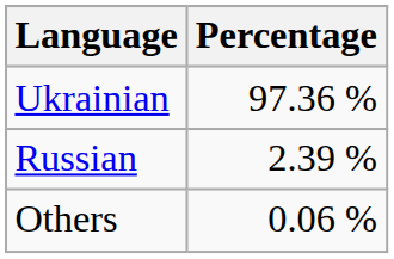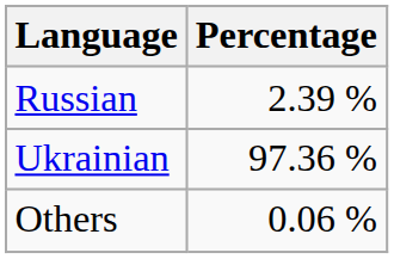 <table class="wikitable">
 <tr>
 <th>Language</th>
 <th>Percentage</th>
 </tr>
 <tr>
+<td><a href='#'>Russian</a></td>
+<td align="right">2.39 %</td>
+</tr>
+<tr>
 <td><a href='#'>Ukrainian</a></td>
 <td align="right">97.36 %</td>
-</tr>
-<tr>
-<td><a href='#'>Russian</a></td>
-<td align="right">2.39 %</td>
 </tr>
 <tr>
 <td>Others</td>
 <td align="right">0.06 %</td>
 </tr>
 </table>
